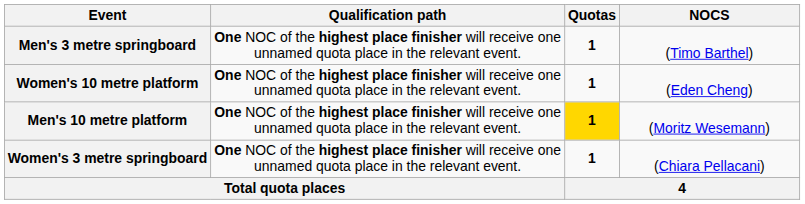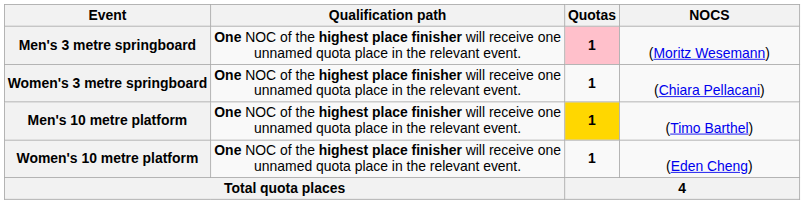 <table class="wikitable sortable" align="center">
 <tr>
 <th>Event</th>
 <th width=400>Qualification path</th>
 <th>Quotas</th>
 <th width=200>NOCS</th>
 </tr>
 <tr>
 <th>Men's 3 metre springboard</th>
 <td align=center><strong>One</strong> NOC of the <strong>highest place finisher</strong> will receive one unnamed quota place in the relevant event.</td>
+<td align=center style="background: pink;"><strong>1</strong></td>
+<td align=center><br>(<a href='#'>Moritz Wesemann</a>)</td>
+</tr>
+<tr>
+<th>Women's 3 metre springboard</th>
+<td align=center><strong>One</strong> NOC of the <strong>highest place finisher</strong> will receive one unnamed quota place in the relevant event.</td>
 <td align=center><strong>1</strong></td>
+<td align=center><br>(<a href='#'>Chiara Pellacani</a>)</td>
+</tr>
+<tr>
+<th>Men's 10 metre platform</th>
+<td align=center><strong>One</strong> NOC of the <strong>highest place finisher</strong> will receive one unnamed quota place in the relevant event.</td>
+<td align=center style="background: gold;"><strong>1</strong></td>
 <td align=center><br>(<a href='#'>Timo Barthel</a>)</td>
 </tr>
 <tr>
 <th>Women's 10 metre platform</th>
 <td align=center><strong>One</strong> NOC of the <strong>highest place finisher</strong> will receive one unnamed quota place in the relevant event.</td>
 <td align=center><strong>1</strong></td>
 <td align=center><br>(<a href='#'>Eden Cheng</a>)</td>
 </tr>
 <tr>
-<th>Men's 10 metre platform</th>
-<td align=center><strong>One</strong> NOC of the <strong>highest place finisher</strong> will receive one unnamed quota place in the relevant event.</td>
-<td align=center style="background: gold;"><strong>1</strong></td>
-<td align=center><br>(<a href='#'>Moritz Wesemann</a>)</td>
-</tr>
-<tr>
-<th>Women's 3 metre springboard</th>
-<td align=center><strong>One</strong> NOC of the <strong>highest place finisher</strong> will receive one unnamed quota place in the relevant event.</td>
-<td align=center><strong>1</strong></td>
-<td align=center><br>(<a href='#'>Chiara Pellacani</a>)</td>
-</tr>
-<tr>
 <th colspan="2">Total quota places</th>
 <th colspan="2">4</th>
 </tr>
 </table>
